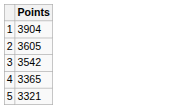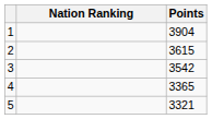 <table class="wikitable col3right">
 <tr>
 <th></th>
+<th style="width:200px; white-space:nowrap;">Nation Ranking</th>
 <th style="width:20px;">Points</th>
 </tr>
 <tr>
 <td>1</td>
+<td></td>
 <td>3904</td>
 </tr>
 <tr>
 <td>2</td>
-<td>3605</td>
+<td></td>
+<td>3615</td>
 </tr>
 <tr>
 <td>3</td>
+<td></td>
 <td>3542</td>
 </tr>
 <tr>
 <td>4</td>
+<td></td>
 <td>3365</td>
 </tr>
 <tr>
 <td>5</td>
+<td></td>
 <td>3321</td>
 </tr>
 </table>
